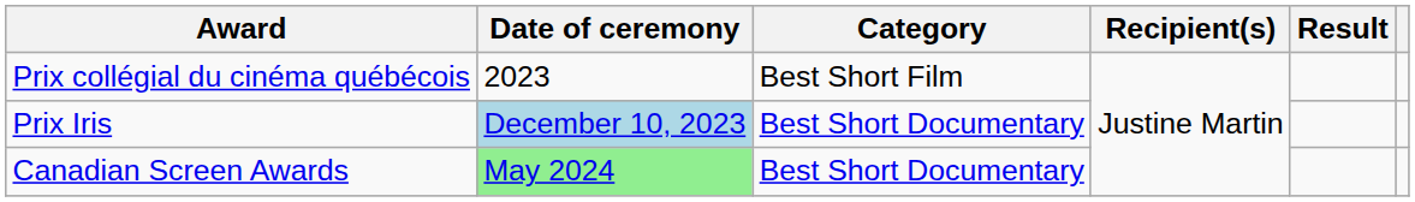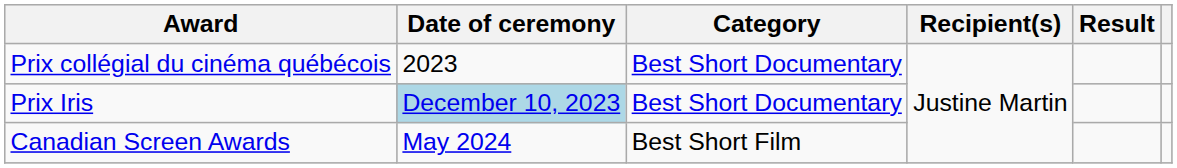 <table class="wikitable plainrowheaders sortable">
 <tr>
 <th scope="col">Award</th>
 <th scope="col">Date of ceremony</th>
 <th scope="col">Category</th>
 <th scope="col">Recipient(s)</th>
 <th scope="col">Result</th>
 <th scope="col" class="unsortable"></th>
 </tr>
 <tr>
 <td><a href='#'>Prix collégial du cinéma québécois</a></td>
 <td>2023</td>
-<td>Best Short Film</td>
+<td><a href='#'>Best Short Documentary</a></td>
 <td rowspan=3>Justine Martin</td>
 <td></td>
 <td></td>
 </tr>
 <tr>
 <td><a href='#'>Prix Iris</a></td>
 <td style="background: lightblue;"><a href='#'>December 10, 2023</a></td>
 <td><a href='#'>Best Short Documentary</a></td>
 <td></td>
 <td></td>
 </tr>
 <tr>
 <td><a href='#'>Canadian Screen Awards</a></td>
-<td style="background: lightgreen;"><a href='#'>May 2024</a></td>
-<td><a href='#'>Best Short Documentary</a></td>
+<td><a href='#'>May 2024</a></td>
+<td>Best Short Film</td>
 <td></td>
 <td></td>
 </tr>
 </table>
